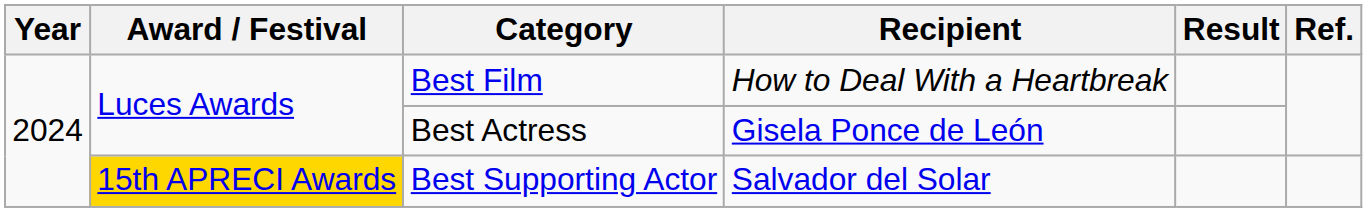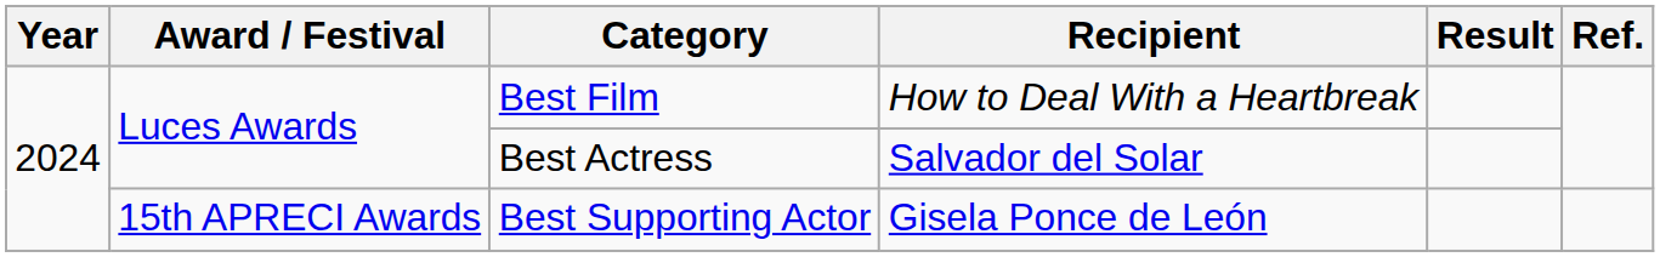 <table class="wikitable">
 <tr>
 <th>Year</th>
 <th>Award / Festival</th>
 <th>Category</th>
 <th>Recipient</th>
 <th>Result</th>
 <th>Ref.</th>
 </tr>
 <tr>
 <td rowspan="3">2024</td>
 <td rowspan="2"><a href='#'>Luces Awards</a></td>
 <td><a href='#'>Best Film</a></td>
 <td><em>How to Deal With a Heartbreak</em></td>
 <td></td>
 <td rowspan="2"></td>
 </tr>
 <tr>
 <td>Best Actress</td>
-<td><a href='#'>Gisela Ponce de León</a></td>
+<td><a href='#'>Salvador del Solar</a></td>
 <td></td>
 </tr>
 <tr>
-<td style="background: gold;"><a href='#'>15th APRECI Awards</a></td>
+<td><a href='#'>15th APRECI Awards</a></td>
 <td><a href='#'>Best Supporting Actor</a></td>
-<td><a href='#'>Salvador del Solar</a></td>
+<td><a href='#'>Gisela Ponce de León</a></td>
 <td></td>
 <td></td>
 </tr>
 </table>
